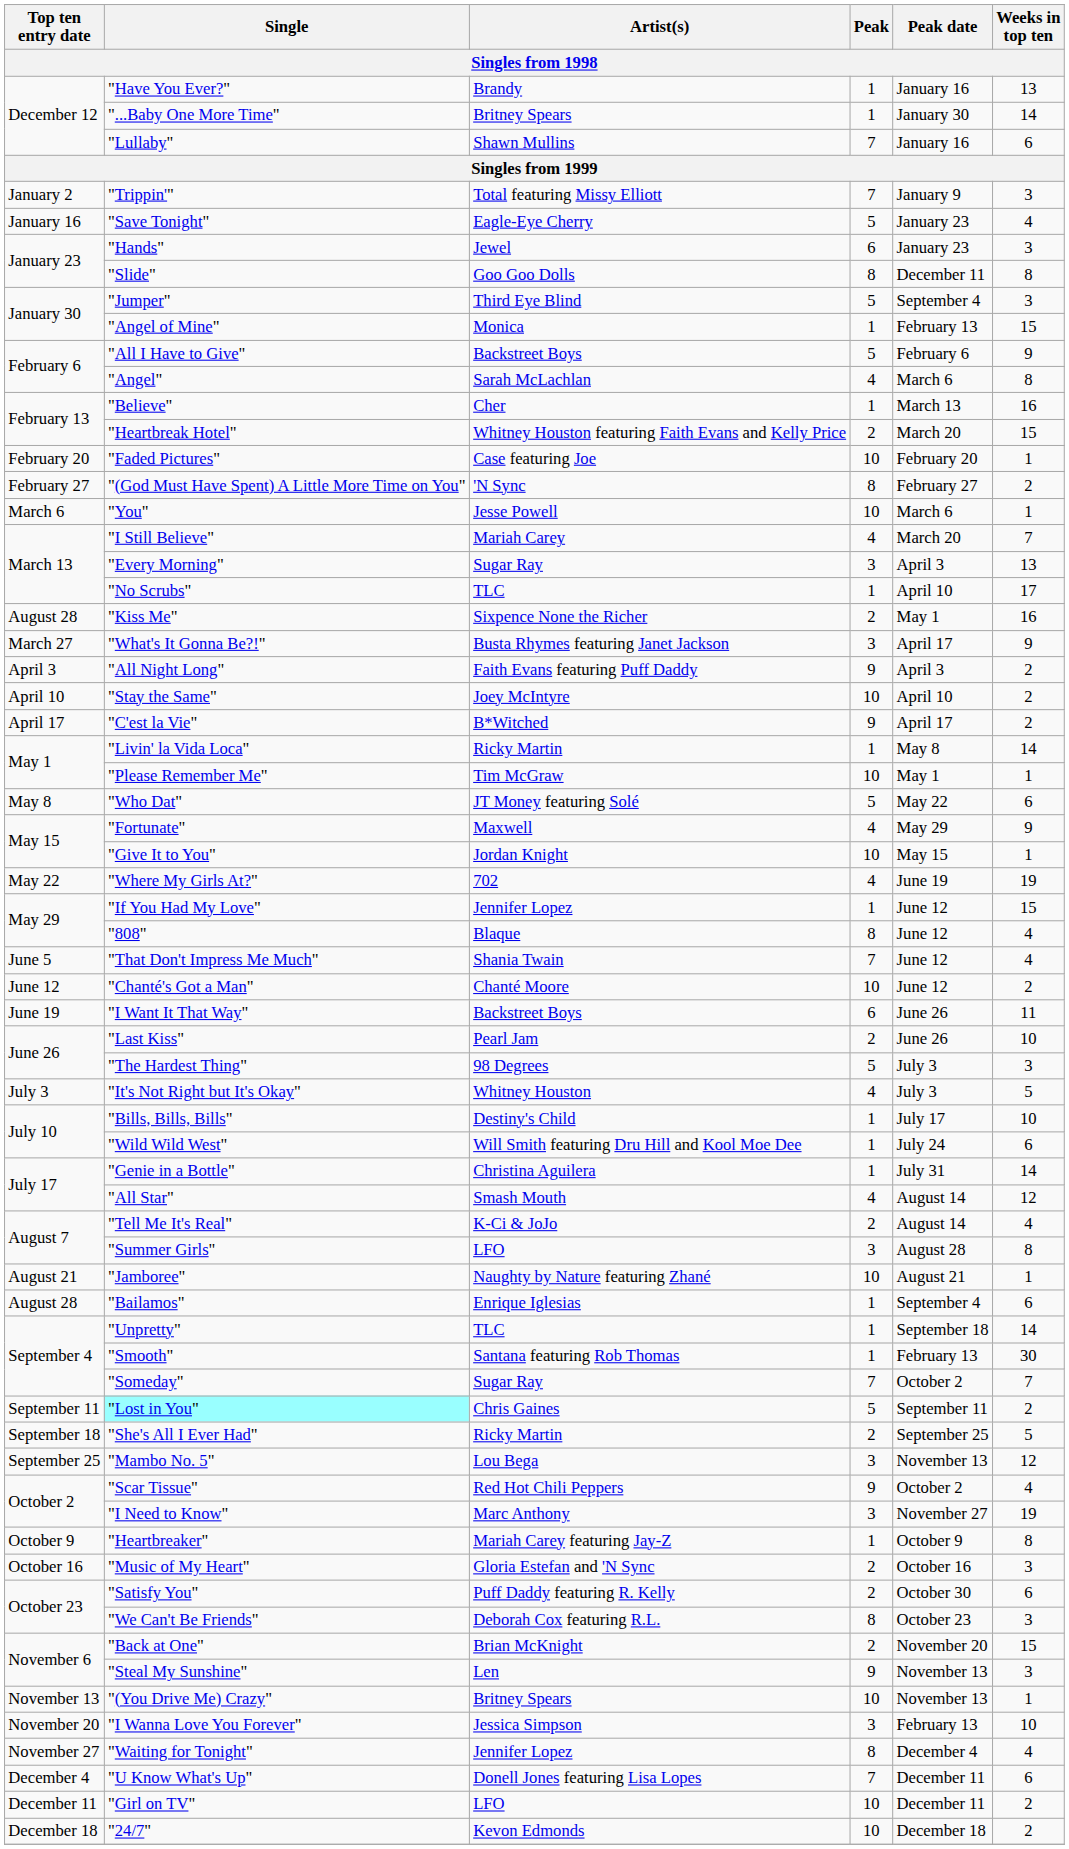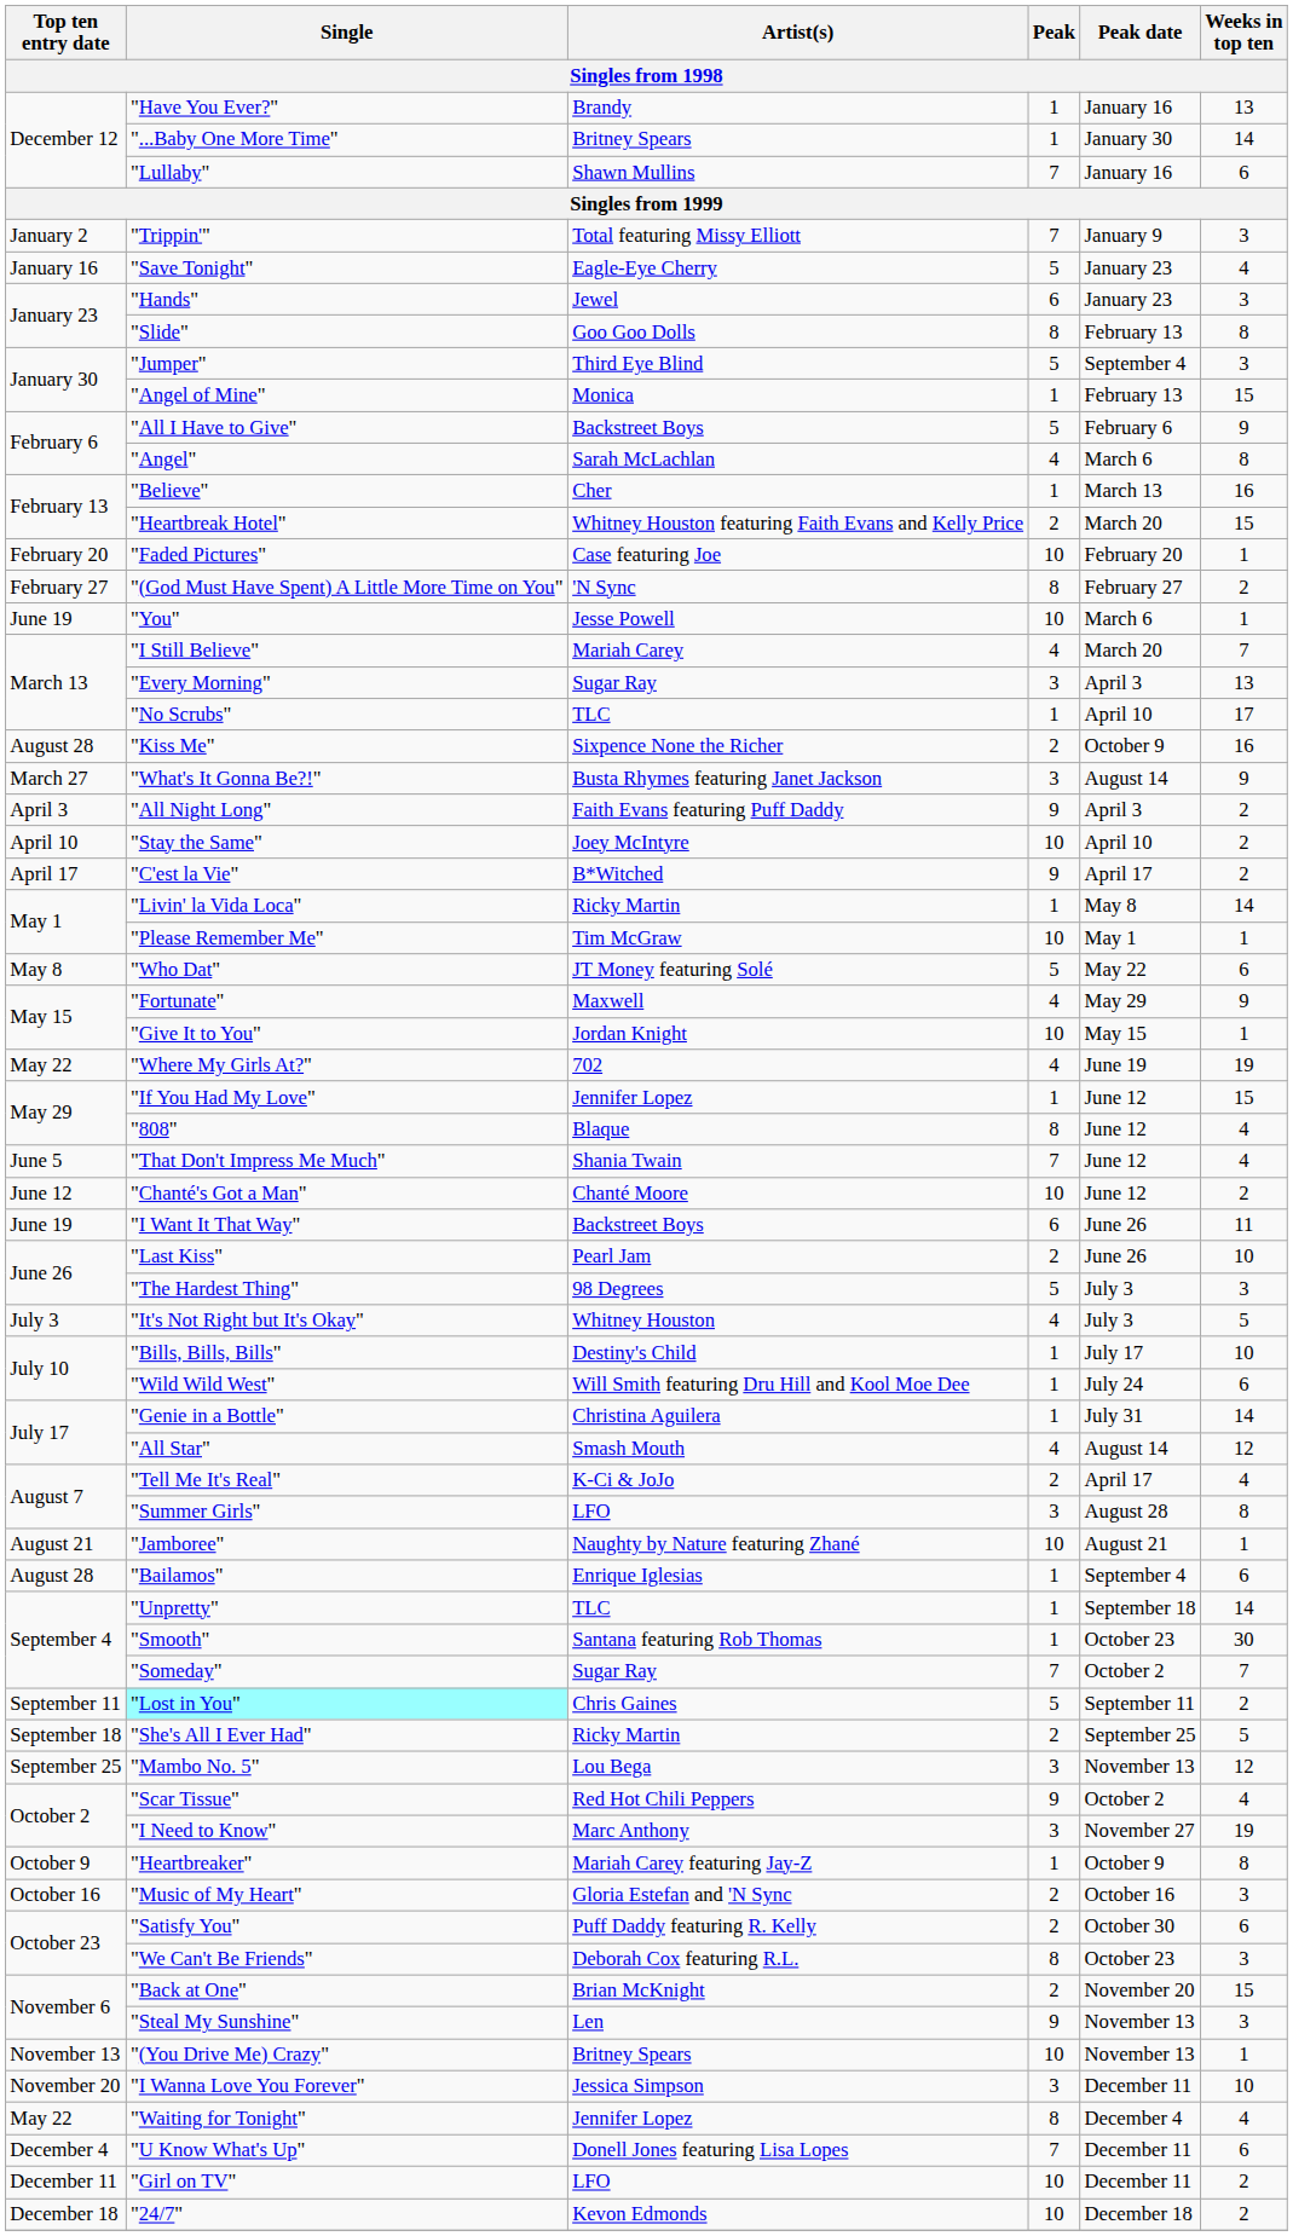 <table class="wikitable sortable">
 <tr>
 <th>Top ten<br>entry date</th>
 <th>Single</th>
 <th>Artist(s)</th>
 <th data-sort-type="number">Peak</th>
 <th>Peak date</th>
 <th data-sort-type="number">Weeks in<br>top ten</th>
 </tr>
 <tr>
 <th colspan=6><a href='#'>Singles from 1998</a></th>
 </tr>
 <tr>
 <td rowspan="3">December 12</td>
 <td>"<a href='#'>Have You Ever?</a>"</td>
 <td><a href='#'>Brandy</a></td>
 <td align=center>1</td>
 <td>January 16</td>
 <td align=center>13</td>
 </tr>
 <tr>
 <td>"<a href='#'>...Baby One More Time</a>"</td>
 <td><a href='#'>Britney Spears</a></td>
 <td align=center>1</td>
 <td>January 30</td>
 <td align=center>14</td>
 </tr>
 <tr>
 <td>"<a href='#'>Lullaby</a>"</td>
 <td><a href='#'>Shawn Mullins</a></td>
 <td align=center>7</td>
 <td>January 16</td>
 <td align=center>6</td>
 </tr>
 <tr>
 <th colspan=6>Singles from 1999</th>
 </tr>
 <tr>
 <td>January 2</td>
 <td>"<a href='#'>Trippin'</a>"</td>
 <td><a href='#'>Total</a> featuring <a href='#'>Missy Elliott</a></td>
 <td align=center>7</td>
 <td>January 9</td>
 <td align=center>3</td>
 </tr>
 <tr>
 <td>January 16</td>
 <td>"<a href='#'>Save Tonight</a>"</td>
 <td><a href='#'>Eagle-Eye Cherry</a></td>
 <td align=center>5</td>
 <td>January 23</td>
 <td align=center>4</td>
 </tr>
 <tr>
 <td rowspan="2">January 23</td>
 <td>"<a href='#'>Hands</a>"</td>
 <td><a href='#'>Jewel</a></td>
 <td align=center>6</td>
 <td>January 23</td>
 <td align=center>3</td>
 </tr>
 <tr>
 <td>"<a href='#'>Slide</a>"</td>
 <td><a href='#'>Goo Goo Dolls</a></td>
 <td align=center>8</td>
-<td>December 11</td>
+<td>February 13</td>
 <td align=center>8</td>
 </tr>
 <tr>
 <td rowspan="2">January 30</td>
 <td>"<a href='#'>Jumper</a>"</td>
 <td><a href='#'>Third Eye Blind</a></td>
 <td align=center>5</td>
 <td>September 4</td>
 <td align="center">3</td>
 </tr>
 <tr>
 <td>"<a href='#'>Angel of Mine</a>"</td>
 <td><a href='#'>Monica</a></td>
 <td align=center>1</td>
 <td>February 13</td>
 <td align=center>15</td>
 </tr>
 <tr>
 <td rowspan="2">February 6</td>
 <td>"<a href='#'>All I Have to Give</a>"</td>
 <td><a href='#'>Backstreet Boys</a></td>
 <td align=center>5</td>
 <td>February 6</td>
 <td align=center>9</td>
 </tr>
 <tr>
 <td>"<a href='#'>Angel</a>"</td>
 <td><a href='#'>Sarah McLachlan</a></td>
 <td align=center>4</td>
 <td>March 6</td>
 <td align="center">8</td>
 </tr>
 <tr>
 <td rowspan="2">February 13</td>
 <td>"<a href='#'>Believe</a>"</td>
 <td><a href='#'>Cher</a></td>
 <td align=center>1</td>
 <td>March 13</td>
 <td align="center">16</td>
 </tr>
 <tr>
 <td>"<a href='#'>Heartbreak Hotel</a>"</td>
 <td><a href='#'>Whitney Houston</a> featuring <a href='#'>Faith Evans</a> and <a href='#'>Kelly Price</a></td>
 <td align=center>2</td>
 <td>March 20</td>
 <td align=center>15</td>
 </tr>
 <tr>
 <td>February 20</td>
 <td>"<a href='#'>Faded Pictures</a>"</td>
 <td><a href='#'>Case</a> featuring <a href='#'>Joe</a></td>
 <td align=center>10</td>
 <td>February 20</td>
 <td align=center>1</td>
 </tr>
 <tr>
 <td>February 27</td>
 <td>"<a href='#'>(God Must Have Spent) A Little More Time on You</a>"</td>
 <td><a href='#'>'N Sync</a></td>
 <td align=center>8</td>
 <td>February 27</td>
 <td align=center>2</td>
 </tr>
 <tr>
-<td>March 6</td>
+<td>June 19</td>
 <td>"<a href='#'>You</a>"</td>
 <td><a href='#'>Jesse Powell</a></td>
 <td align=center>10</td>
 <td>March 6</td>
 <td align=center>1</td>
 </tr>
 <tr>
 <td rowspan="3">March 13</td>
 <td>"<a href='#'>I Still Believe</a>"</td>
 <td><a href='#'>Mariah Carey</a></td>
 <td align=center>4</td>
 <td>March 20</td>
 <td align=center>7</td>
 </tr>
 <tr>
 <td>"<a href='#'>Every Morning</a>"</td>
 <td><a href='#'>Sugar Ray</a></td>
 <td align=center>3</td>
 <td>April 3</td>
 <td align="center">13</td>
 </tr>
 <tr>
 <td>"<a href='#'>No Scrubs</a>"</td>
 <td><a href='#'>TLC</a></td>
 <td align=center>1</td>
 <td>April 10</td>
 <td align=center>17</td>
 </tr>
 <tr>
 <td>August 28</td>
 <td>"<a href='#'>Kiss Me</a>"</td>
 <td><a href='#'>Sixpence None the Richer</a></td>
 <td align=center>2</td>
-<td>May 1</td>
+<td>October 9</td>
 <td align="center">16</td>
 </tr>
 <tr>
 <td>March 27</td>
 <td>"<a href='#'>What's It Gonna Be?!</a>"</td>
 <td><a href='#'>Busta Rhymes</a> featuring <a href='#'>Janet Jackson</a></td>
 <td align=center>3</td>
-<td>April 17</td>
+<td>August 14</td>
 <td align=center>9</td>
 </tr>
 <tr>
 <td>April 3</td>
 <td>"<a href='#'>All Night Long</a>"</td>
 <td><a href='#'>Faith Evans</a> featuring <a href='#'>Puff Daddy</a></td>
 <td align=center>9</td>
 <td>April 3</td>
 <td align=center>2</td>
 </tr>
 <tr>
 <td>April 10</td>
 <td>"<a href='#'>Stay the Same</a>"</td>
 <td><a href='#'>Joey McIntyre</a></td>
 <td align=center>10</td>
 <td>April 10</td>
 <td align=center>2</td>
 </tr>
 <tr>
 <td>April 17</td>
 <td>"<a href='#'>C'est la Vie</a>"</td>
 <td><a href='#'>B*Witched</a></td>
 <td align=center>9</td>
 <td>April 17</td>
 <td align=center>2</td>
 </tr>
 <tr>
 <td rowspan="2">May 1</td>
 <td>"<a href='#'>Livin' la Vida Loca</a>"</td>
 <td><a href='#'>Ricky Martin</a></td>
 <td align=center>1</td>
 <td>May 8</td>
 <td align=center>14</td>
 </tr>
 <tr>
 <td>"<a href='#'>Please Remember Me</a>"</td>
 <td><a href='#'>Tim McGraw</a></td>
 <td align=center>10</td>
 <td>May 1</td>
 <td align=center>1</td>
 </tr>
 <tr>
 <td>May 8</td>
 <td>"<a href='#'>Who Dat</a>"</td>
 <td><a href='#'>JT Money</a> featuring <a href='#'>Solé</a></td>
 <td align=center>5</td>
 <td>May 22</td>
 <td align=center>6</td>
 </tr>
 <tr>
 <td rowspan="2">May 15</td>
 <td>"<a href='#'>Fortunate</a>"</td>
 <td><a href='#'>Maxwell</a></td>
 <td align=center>4</td>
 <td>May 29</td>
 <td align=center>9</td>
 </tr>
 <tr>
 <td>"<a href='#'>Give It to You</a>"</td>
 <td><a href='#'>Jordan Knight</a></td>
 <td align=center>10</td>
 <td>May 15</td>
 <td align=center>1</td>
 </tr>
 <tr>
 <td>May 22</td>
 <td>"<a href='#'>Where My Girls At?</a>"</td>
 <td><a href='#'>702</a></td>
 <td align=center>4</td>
 <td>June 19</td>
 <td align=center>19</td>
 </tr>
 <tr>
 <td rowspan="2">May 29</td>
 <td>"<a href='#'>If You Had My Love</a>"</td>
 <td><a href='#'>Jennifer Lopez</a></td>
 <td align=center>1</td>
 <td>June 12</td>
 <td align=center>15</td>
 </tr>
 <tr>
 <td>"<a href='#'>808</a>"</td>
 <td><a href='#'>Blaque</a></td>
 <td align=center>8</td>
 <td>June 12</td>
 <td align=center>4</td>
 </tr>
 <tr>
 <td>June 5</td>
 <td>"<a href='#'>That Don't Impress Me Much</a>"</td>
 <td><a href='#'>Shania Twain</a></td>
 <td align=center>7</td>
 <td>June 12</td>
 <td align=center>4</td>
 </tr>
 <tr>
 <td>June 12</td>
 <td>"<a href='#'>Chanté's Got a Man</a>"</td>
 <td><a href='#'>Chanté Moore</a></td>
 <td align=center>10</td>
 <td>June 12</td>
 <td align=center>2</td>
 </tr>
 <tr>
 <td>June 19</td>
 <td>"<a href='#'>I Want It That Way</a>"</td>
 <td><a href='#'>Backstreet Boys</a></td>
 <td align=center>6</td>
 <td>June 26</td>
 <td align=center>11</td>
 </tr>
 <tr>
 <td rowspan="2">June 26</td>
 <td>"<a href='#'>Last Kiss</a>"</td>
 <td><a href='#'>Pearl Jam</a></td>
 <td align=center>2</td>
 <td>June 26</td>
 <td align="center">10</td>
 </tr>
 <tr>
 <td>"<a href='#'>The Hardest Thing</a>"</td>
 <td><a href='#'>98 Degrees</a></td>
 <td align=center>5</td>
 <td>July 3</td>
 <td align=center>3</td>
 </tr>
 <tr>
 <td>July 3</td>
 <td>"<a href='#'>It's Not Right but It's Okay</a>"</td>
 <td><a href='#'>Whitney Houston</a></td>
 <td align=center>4</td>
 <td>July 3</td>
 <td align=center>5</td>
 </tr>
 <tr>
 <td rowspan="2">July 10</td>
 <td>"<a href='#'>Bills, Bills, Bills</a>"</td>
 <td><a href='#'>Destiny's Child</a></td>
 <td align=center>1</td>
 <td>July 17</td>
 <td align=center>10</td>
 </tr>
 <tr>
 <td>"<a href='#'>Wild Wild West</a>"</td>
 <td><a href='#'>Will Smith</a> featuring <a href='#'>Dru Hill</a> and <a href='#'>Kool Moe Dee</a></td>
 <td align=center>1</td>
 <td>July 24</td>
 <td align=center>6</td>
 </tr>
 <tr>
 <td rowspan="2">July 17</td>
 <td>"<a href='#'>Genie in a Bottle</a>"</td>
 <td><a href='#'>Christina Aguilera</a></td>
 <td align=center>1</td>
 <td>July 31</td>
 <td align=center>14</td>
 </tr>
 <tr>
 <td>"<a href='#'>All Star</a>"</td>
 <td><a href='#'>Smash Mouth</a></td>
 <td align=center>4</td>
 <td>August 14</td>
 <td align="center">12</td>
 </tr>
 <tr>
 <td rowspan="2">August 7</td>
 <td>"<a href='#'>Tell Me It's Real</a>"</td>
 <td><a href='#'>K-Ci & JoJo</a></td>
 <td align=center>2</td>
-<td>August 14</td>
+<td>April 17</td>
 <td align=center>4</td>
 </tr>
 <tr>
 <td>"<a href='#'>Summer Girls</a>"</td>
 <td><a href='#'>LFO</a></td>
 <td align=center>3</td>
 <td>August 28</td>
 <td align=center>8</td>
 </tr>
 <tr>
 <td>August 21</td>
 <td>"<a href='#'>Jamboree</a>"</td>
 <td><a href='#'>Naughty by Nature</a> featuring <a href='#'>Zhané</a></td>
 <td align=center>10</td>
 <td>August 21</td>
 <td align=center>1</td>
 </tr>
 <tr>
 <td>August 28</td>
 <td>"<a href='#'>Bailamos</a>"</td>
 <td><a href='#'>Enrique Iglesias</a></td>
 <td align=center>1</td>
 <td>September 4</td>
 <td align=center>6</td>
 </tr>
 <tr>
 <td rowspan="3">September 4</td>
 <td>"<a href='#'>Unpretty</a>"</td>
 <td><a href='#'>TLC</a></td>
 <td align=center>1</td>
 <td>September 18</td>
 <td align=center>14</td>
 </tr>
 <tr>
 <td>"<a href='#'>Smooth</a>"</td>
 <td><a href='#'>Santana</a> featuring <a href='#'>Rob Thomas</a></td>
 <td align=center>1</td>
-<td>February 13</td>
+<td>October 23</td>
 <td align=center>30</td>
 </tr>
 <tr>
 <td>"<a href='#'>Someday</a>"</td>
 <td><a href='#'>Sugar Ray</a></td>
 <td align=center>7</td>
 <td>October 2</td>
 <td align=center>7</td>
 </tr>
 <tr>
 <td>September 11</td>
 <td bgcolor = #99FFFF>"<a href='#'>Lost in You</a>" </td>
 <td><a href='#'>Chris Gaines</a></td>
 <td align=center>5</td>
 <td>September 11</td>
 <td align=center>2</td>
 </tr>
 <tr>
 <td>September 18</td>
 <td>"<a href='#'>She's All I Ever Had</a>"</td>
 <td><a href='#'>Ricky Martin</a></td>
 <td align=center>2</td>
 <td>September 25</td>
 <td align=center>5</td>
 </tr>
 <tr>
 <td>September 25</td>
 <td>"<a href='#'>Mambo No. 5</a>"</td>
 <td><a href='#'>Lou Bega</a></td>
 <td align=center>3</td>
 <td>November 13</td>
 <td align=center>12</td>
 </tr>
 <tr>
 <td rowspan="2">October 2</td>
 <td>"<a href='#'>Scar Tissue</a>"</td>
 <td><a href='#'>Red Hot Chili Peppers</a></td>
 <td align=center>9</td>
 <td>October 2</td>
 <td align=center>4</td>
 </tr>
 <tr>
 <td>"<a href='#'>I Need to Know</a>"</td>
 <td><a href='#'>Marc Anthony</a></td>
 <td align=center>3</td>
 <td>November 27</td>
 <td align=center>19</td>
 </tr>
 <tr>
 <td>October 9</td>
 <td>"<a href='#'>Heartbreaker</a>"</td>
 <td><a href='#'>Mariah Carey</a> featuring <a href='#'>Jay-Z</a></td>
 <td align=center>1</td>
 <td>October 9</td>
 <td align=center>8</td>
 </tr>
 <tr>
 <td>October 16</td>
 <td>"<a href='#'>Music of My Heart</a>"</td>
 <td><a href='#'>Gloria Estefan</a> and <a href='#'>'N Sync</a></td>
 <td align=center>2</td>
 <td>October 16</td>
 <td align=center>3</td>
 </tr>
 <tr>
 <td rowspan="2">October 23</td>
 <td>"<a href='#'>Satisfy You</a>"</td>
 <td><a href='#'>Puff Daddy</a> featuring <a href='#'>R. Kelly</a></td>
 <td align=center>2</td>
 <td>October 30</td>
 <td align=center>6</td>
 </tr>
 <tr>
 <td>"<a href='#'>We Can't Be Friends</a>"</td>
 <td><a href='#'>Deborah Cox</a> featuring <a href='#'>R.L.</a></td>
 <td align=center>8</td>
 <td>October 23</td>
 <td align=center>3</td>
 </tr>
 <tr>
 <td rowspan="2">November 6</td>
 <td>"<a href='#'>Back at One</a>"</td>
 <td><a href='#'>Brian McKnight</a></td>
 <td align=center>2</td>
 <td>November 20</td>
 <td align=center>15</td>
 </tr>
 <tr>
 <td>"<a href='#'>Steal My Sunshine</a>"</td>
 <td><a href='#'>Len</a></td>
 <td align=center>9</td>
 <td>November 13</td>
 <td align=center>3</td>
 </tr>
 <tr>
 <td>November 13</td>
 <td>"<a href='#'>(You Drive Me) Crazy</a>"</td>
 <td><a href='#'>Britney Spears</a></td>
 <td align=center>10</td>
 <td>November 13</td>
 <td align=center>1</td>
 </tr>
 <tr>
 <td>November 20</td>
 <td>"<a href='#'>I Wanna Love You Forever</a>"</td>
 <td><a href='#'>Jessica Simpson</a></td>
 <td align=center>3</td>
-<td>February 13</td>
+<td>December 11</td>
 <td align=center>10</td>
 </tr>
 <tr>
-<td>November 27</td>
+<td>May 22</td>
 <td>"<a href='#'>Waiting for Tonight</a>"</td>
 <td><a href='#'>Jennifer Lopez</a></td>
 <td align=center>8</td>
 <td>December 4</td>
 <td align=center>4</td>
 </tr>
 <tr>
 <td>December 4</td>
 <td>"<a href='#'>U Know What's Up</a>"</td>
 <td><a href='#'>Donell Jones</a> featuring <a href='#'>Lisa Lopes</a></td>
 <td align=center>7</td>
 <td>December 11</td>
 <td align=center>6</td>
 </tr>
 <tr>
 <td>December 11</td>
 <td>"<a href='#'>Girl on TV</a>"</td>
 <td><a href='#'>LFO</a></td>
 <td align=center>10</td>
 <td>December 11</td>
 <td align=center>2</td>
 </tr>
 <tr>
 <td>December 18</td>
 <td>"<a href='#'>24/7</a>"</td>
 <td><a href='#'>Kevon Edmonds</a></td>
 <td align=center>10</td>
 <td>December 18</td>
 <td align=center>2</td>
 </tr>
 <tr>
 </tr>
 </table>
